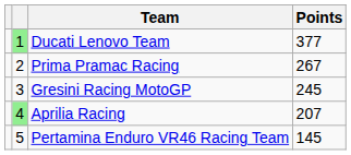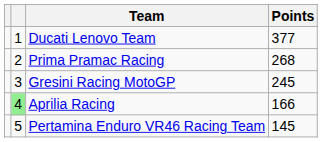 <table class="wikitable" style="font-size: 95%;">
 <tr>
 <th></th>
 <th></th>
 <th>Team</th>
 <th>Points</th>
 </tr>
 <tr>
 <td></td>
-<td align=center style="background: lightgreen;">1</td>
+<td align=center>1</td>
 <td> <a href='#'>Ducati Lenovo Team</a></td>
 <td align=left>377</td>
 </tr>
 <tr>
 <td></td>
 <td align=center>2</td>
 <td> <a href='#'>Prima Pramac Racing</a></td>
-<td align=left>267</td>
+<td align=left>268</td>
 </tr>
 <tr>
 <td></td>
 <td align=center>3</td>
 <td> <a href='#'>Gresini Racing MotoGP</a></td>
 <td align=left>245</td>
 </tr>
 <tr>
 <td></td>
 <td align=center style="background: lightgreen;">4</td>
 <td> <a href='#'>Aprilia Racing</a></td>
-<td align=left>207</td>
+<td align=left>166</td>
 </tr>
 <tr>
 <td></td>
 <td align=center>5</td>
 <td> <a href='#'>Pertamina Enduro VR46 Racing Team</a></td>
 <td align=left>145</td>
 </tr>
 </table>
